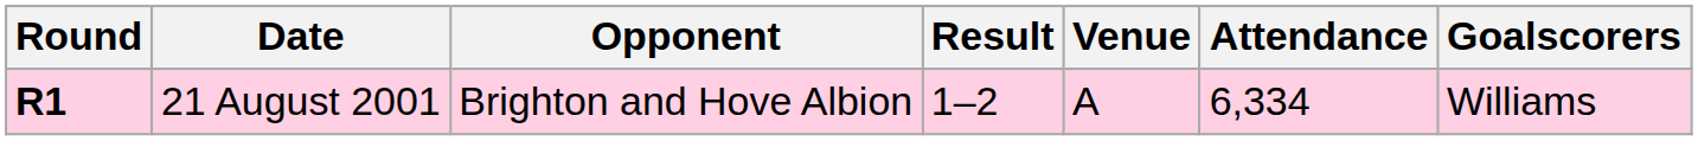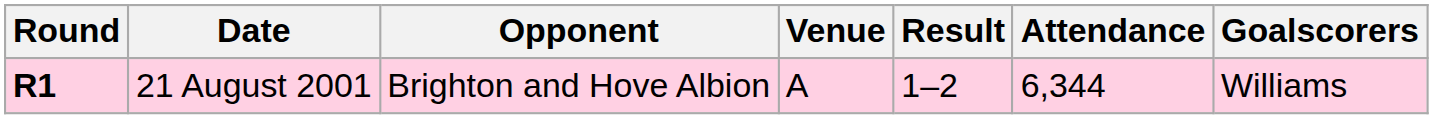 <table class="wikitable">
 <tr>
 <th>Round</th>
 <th>Date</th>
 <th>Opponent</th>
+<th>Venue</th>
 <th>Result</th>
-<th>Venue</th>
 <th>Attendance</th>
 <th>Goalscorers</th>
 </tr>
 <tr style="background-color: #ffd0e3;">
 <td><strong>R1</strong></td>
 <td>21 August 2001</td>
 <td>Brighton and Hove Albion</td>
+<td>A</td>
 <td>1–2</td>
-<td>A</td>
-<td>6,334</td>
+<td>6,344</td>
 <td>Williams</td>
 </tr>
 </table>
